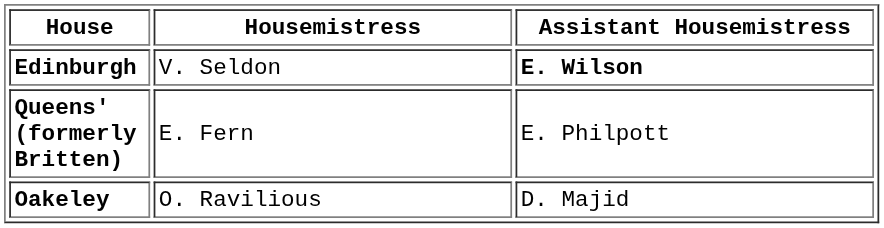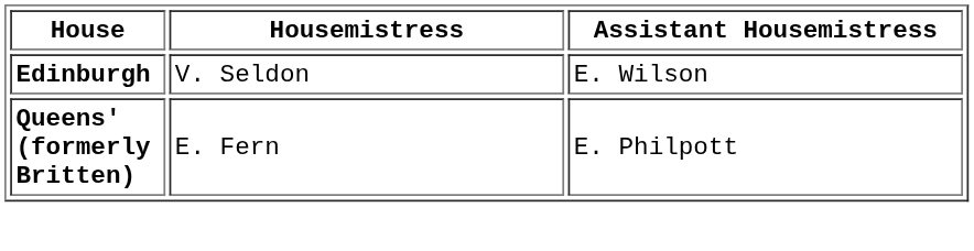 <table border="1" cellpadding="2">
 <tr>
 <th width="75">House</th>
 <th style="width:200px;">Housemistress</th>
 <th style="width:200px;">Assistant Housemistress</th>
 </tr>
 <tr>
 <td><strong>Edinburgh</strong></td>
 <td>V. Seldon</td>
-<td><strong>E. Wilson</strong></td>
+<td>E. Wilson</td>
 </tr>
 <tr>
 <td><strong>Queens' (formerly Britten)</strong></td>
 <td>E. Fern</td>
 <td>E. Philpott</td>
 </tr>
-<tr>
-<td><strong>Oakeley</strong></td>
-<td>O. Ravilious</td>
-<td>D. Majid</td>
-</tr>
 </table>
